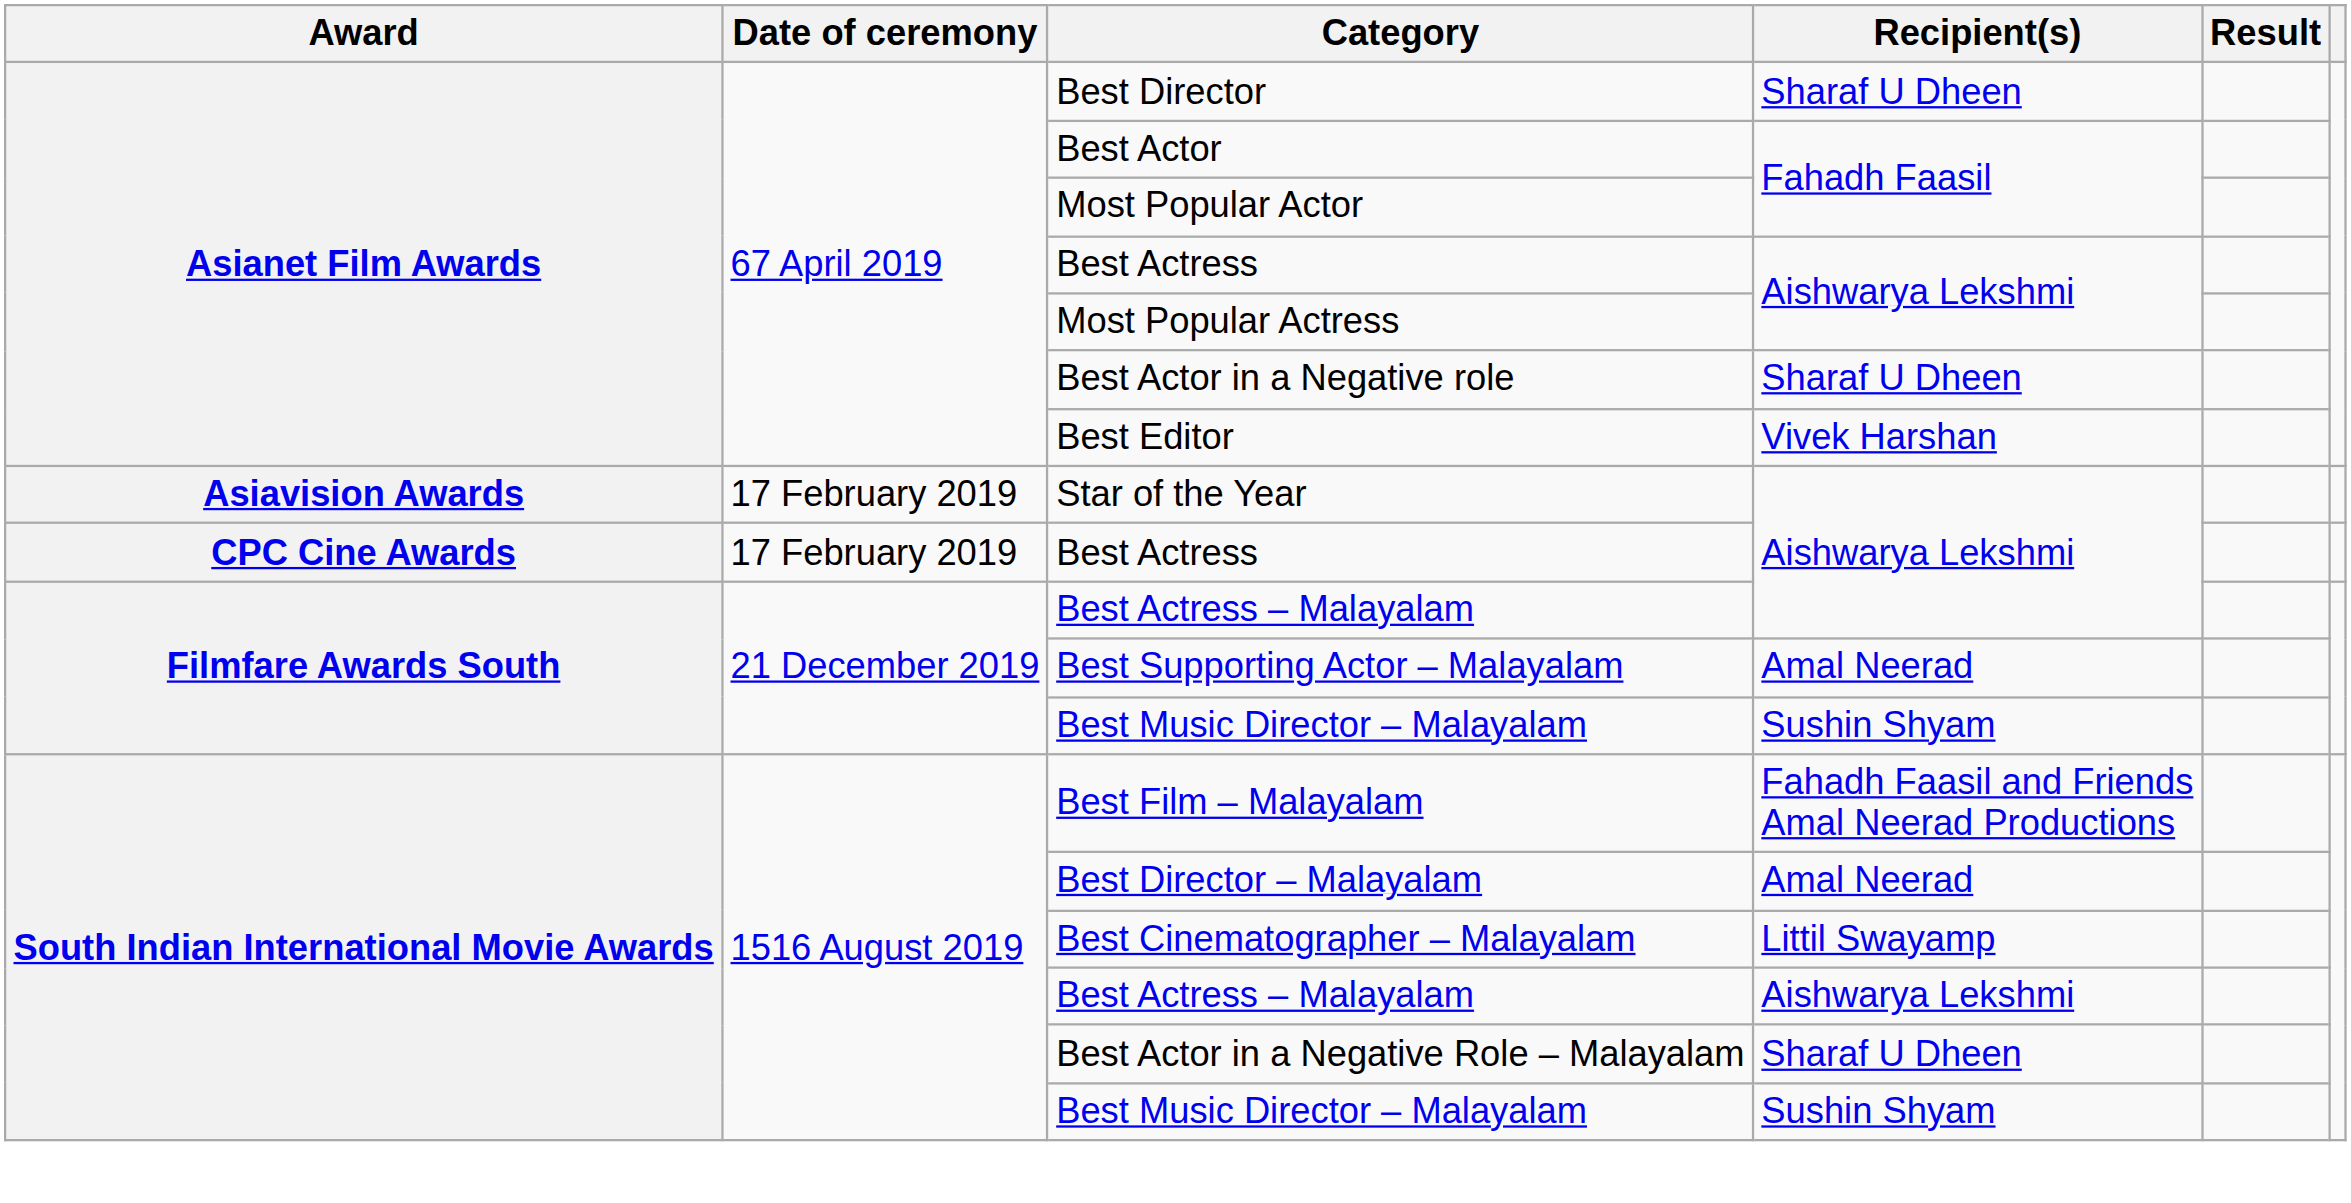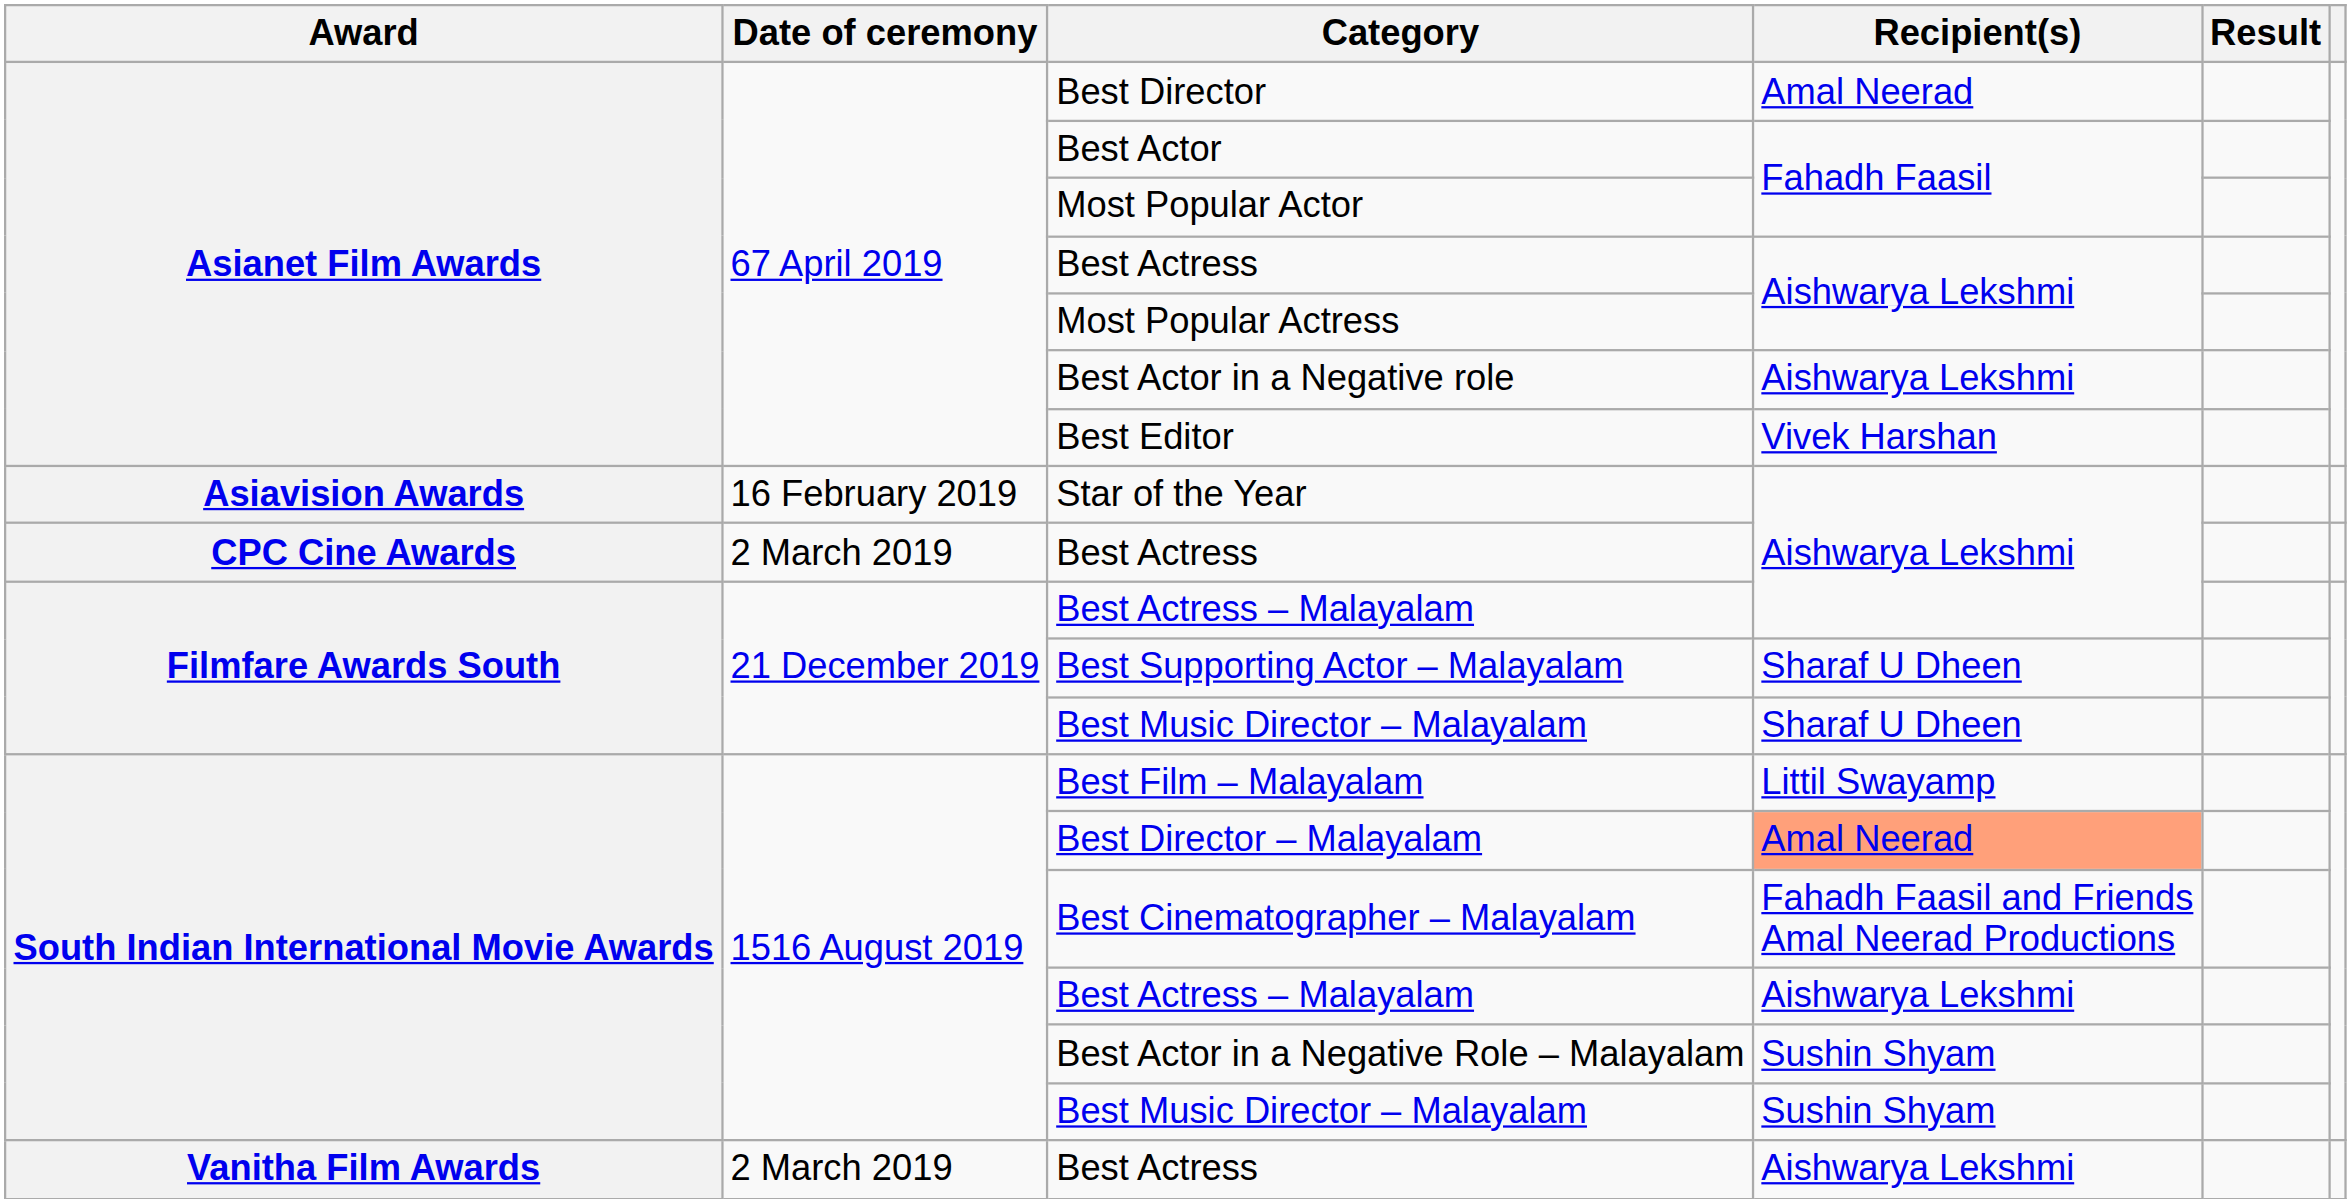 <table class="wikitable plainrowheaders sortable">
 <tr>
 <th scope="col">Award</th>
 <th scope="col">Date of ceremony</th>
 <th scope="col">Category</th>
 <th scope="col">Recipient(s)</th>
 <th scope="col" class="unsortable">Result</th>
 <th scope="col" class="unsortable"></th>
 </tr>
 <tr>
 <th scope="row" rowspan="7"><a href='#'>Asianet Film Awards</a></th>
 <td rowspan="7"><a href='#'>67 April 2019</a></td>
 <td>Best Director</td>
-<td><a href='#'>Sharaf U Dheen</a></td>
+<td><a href='#'>Amal Neerad</a></td>
 <td></td>
 <td style="text-align:center;" rowspan="7"></td>
 </tr>
 <tr>
 <td>Best Actor</td>
 <td rowspan="2"><a href='#'>Fahadh Faasil</a></td>
 <td></td>
 </tr>
 <tr>
 <td>Most Popular Actor</td>
 <td></td>
 </tr>
 <tr>
 <td>Best Actress</td>
 <td rowspan="2"><a href='#'>Aishwarya Lekshmi</a></td>
 <td></td>
 </tr>
 <tr>
 <td>Most Popular Actress</td>
 <td></td>
 </tr>
 <tr>
 <td>Best Actor in a Negative role</td>
-<td><a href='#'>Sharaf U Dheen</a></td>
+<td><a href='#'>Aishwarya Lekshmi</a></td>
 <td></td>
 </tr>
 <tr>
 <td>Best Editor</td>
 <td><a href='#'>Vivek Harshan</a></td>
 <td></td>
 </tr>
 <tr>
 <th scope="row"><a href='#'>Asiavision Awards</a></th>
-<td>17 February 2019</td>
+<td>16 February 2019</td>
 <td>Star of the Year</td>
 <td rowspan="3"><a href='#'>Aishwarya Lekshmi</a></td>
 <td></td>
 <td style="text-align:center;"></td>
 </tr>
 <tr>
 <th scope="row"><a href='#'>CPC Cine Awards</a></th>
-<td>17 February 2019</td>
+<td>2 March 2019</td>
 <td>Best Actress</td>
 <td></td>
 <td style="text-align:center;"></td>
 </tr>
 <tr>
 <th scope="row" rowspan="3"><a href='#'>Filmfare Awards South</a></th>
 <td rowspan="3"><a href='#'>21 December 2019</a></td>
 <td><a href='#'>Best Actress – Malayalam</a></td>
 <td></td>
 <td style="text-align:center;" rowspan="3"></td>
 </tr>
 <tr>
 <td><a href='#'>Best Supporting Actor – Malayalam</a></td>
-<td><a href='#'>Amal Neerad</a></td>
+<td><a href='#'>Sharaf U Dheen</a></td>
 <td></td>
 </tr>
 <tr>
 <td><a href='#'>Best Music Director – Malayalam</a></td>
-<td><a href='#'>Sushin Shyam</a></td>
+<td><a href='#'>Sharaf U Dheen</a></td>
 <td></td>
 </tr>
 <tr>
 <th scope="row" rowspan="6"><a href='#'>South Indian International Movie Awards</a></th>
 <td rowspan="6"><a href='#'>1516 August 2019</a></td>
 <td><a href='#'>Best Film – Malayalam</a></td>
-<td><a href='#'>Fahadh Faasil and Friends</a><br><a href='#'>Amal Neerad Productions</a></td>
+<td><a href='#'>Littil Swayamp</a></td>
 <td></td>
 <td style="text-align:center;" rowspan="6"><br></td>
 </tr>
 <tr>
 <td><a href='#'>Best Director – Malayalam</a></td>
-<td><a href='#'>Amal Neerad</a></td>
+<td style="background: lightsalmon;"><a href='#'>Amal Neerad</a></td>
 <td></td>
 </tr>
 <tr>
 <td><a href='#'>Best Cinematographer – Malayalam</a></td>
-<td><a href='#'>Littil Swayamp</a></td>
+<td><a href='#'>Fahadh Faasil and Friends</a><br><a href='#'>Amal Neerad Productions</a></td>
 <td></td>
 </tr>
 <tr>
 <td><a href='#'>Best Actress – Malayalam</a></td>
 <td><a href='#'>Aishwarya Lekshmi</a></td>
 <td></td>
 </tr>
 <tr>
 <td>Best Actor in a Negative Role – Malayalam</td>
-<td><a href='#'>Sharaf U Dheen</a></td>
+<td><a href='#'>Sushin Shyam</a></td>
 <td></td>
 </tr>
 <tr>
 <td><a href='#'>Best Music Director – Malayalam</a></td>
 <td><a href='#'>Sushin Shyam</a></td>
 <td></td>
 </tr>
+<tr>
+<th scope="row"><a href='#'>Vanitha Film Awards</a></th>
+<td>2 March 2019</td>
+<td>Best Actress</td>
+<td><a href='#'>Aishwarya Lekshmi</a></td>
+<td></td>
+<td style="text-align:center;"></td>
+</tr>
 </table>
